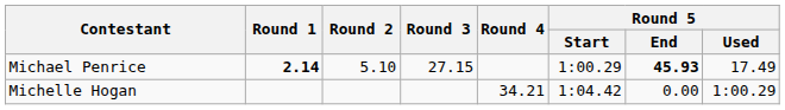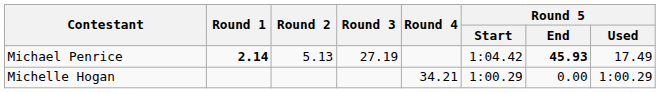 <table class="wikitable">
 <tr>
 <th rowspan="2" width="200">Contestant</th>
 <th rowspan="2" width="60">Round 1</th>
 <th rowspan="2" width="60">Round 2</th>
 <th rowspan="2" width="60">Round 3</th>
 <th rowspan="2">Round 4</th>
 <th colspan="3">Round 5</th>
 </tr>
 <tr>
 <th width="60">Start</th>
 <th width="60">End</th>
 <th width="60">Used</th>
 </tr>
 <tr>
 <td>Michael Penrice</td>
 <td align="right"><strong>2.14</strong></td>
-<td align="right">5.10</td>
-<td align="right">27.15</td>
+<td align="right">5.13</td>
+<td align="right">27.19</td>
 <td align="right"></td>
-<td align="right">1:00.29</td>
+<td align="right">1:04.42</td>
 <td align="right"><strong>45.93</strong></td>
 <td align="right">17.49</td>
 </tr>
 <tr>
 <td>Michelle Hogan</td>
 <td align="right"></td>
 <td align="right"></td>
 <td align="right"></td>
 <td align="right">34.21</td>
-<td align="right">1:04.42</td>
+<td align="right">1:00.29</td>
 <td align="right">0.00</td>
 <td align="right">1:00.29</td>
 </tr>
 </table>
